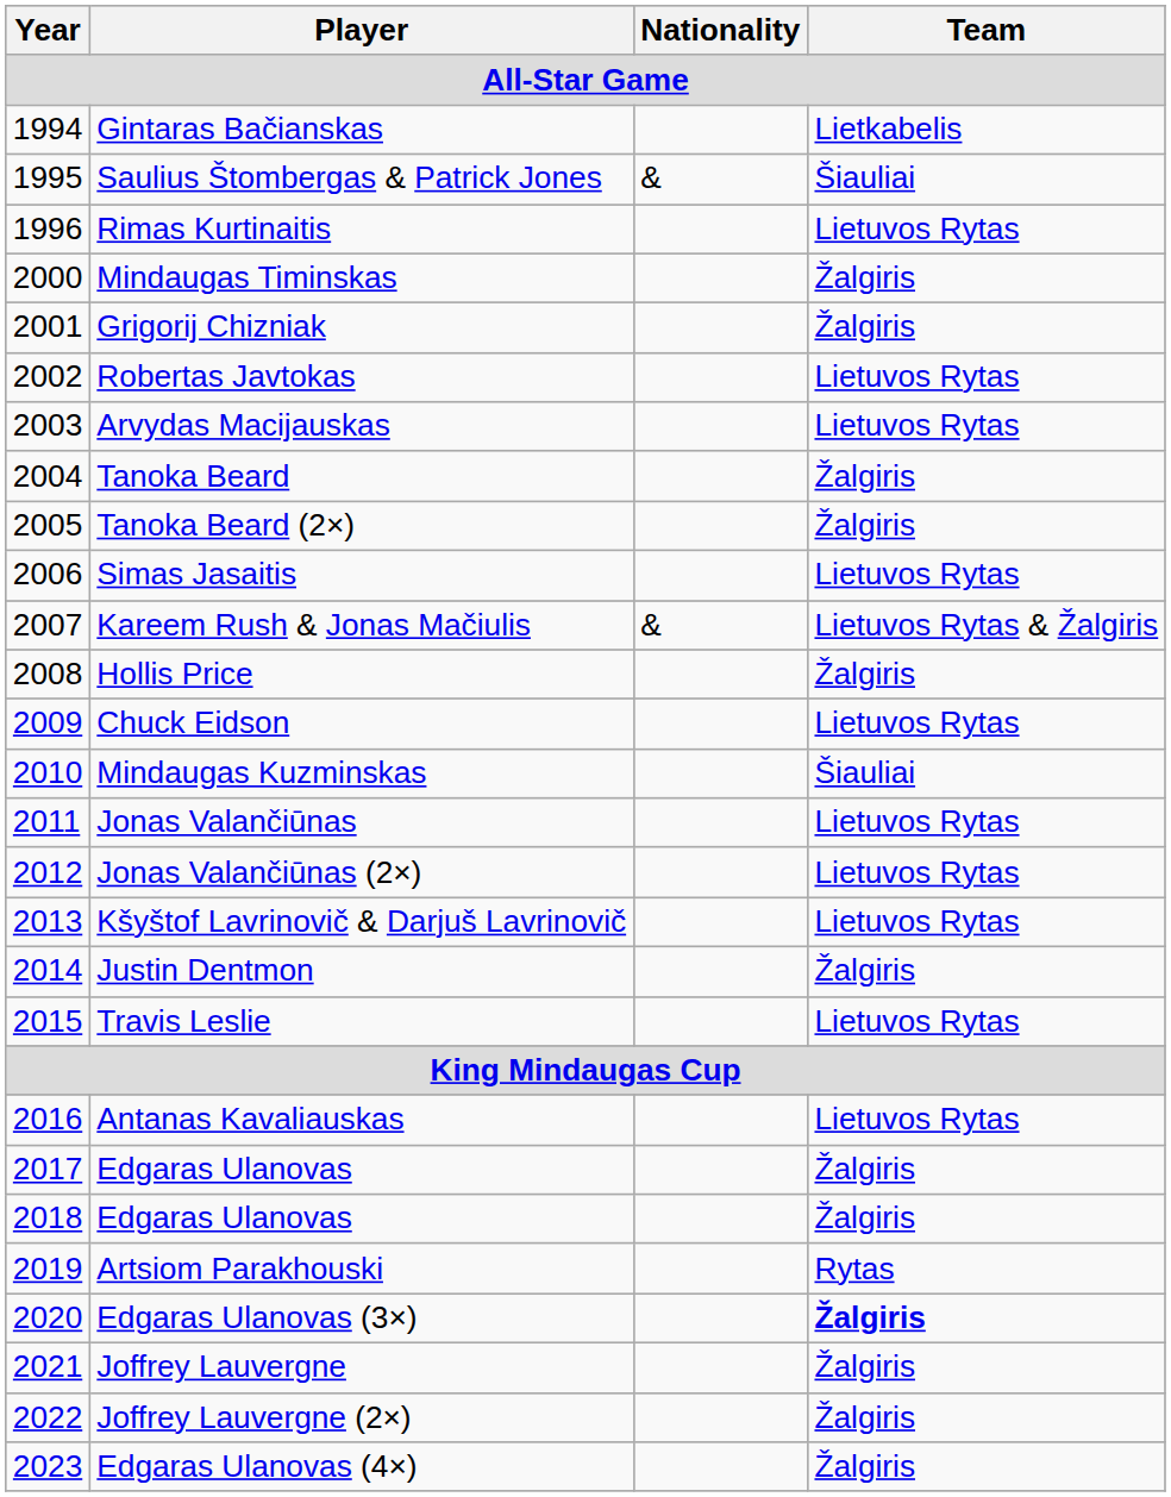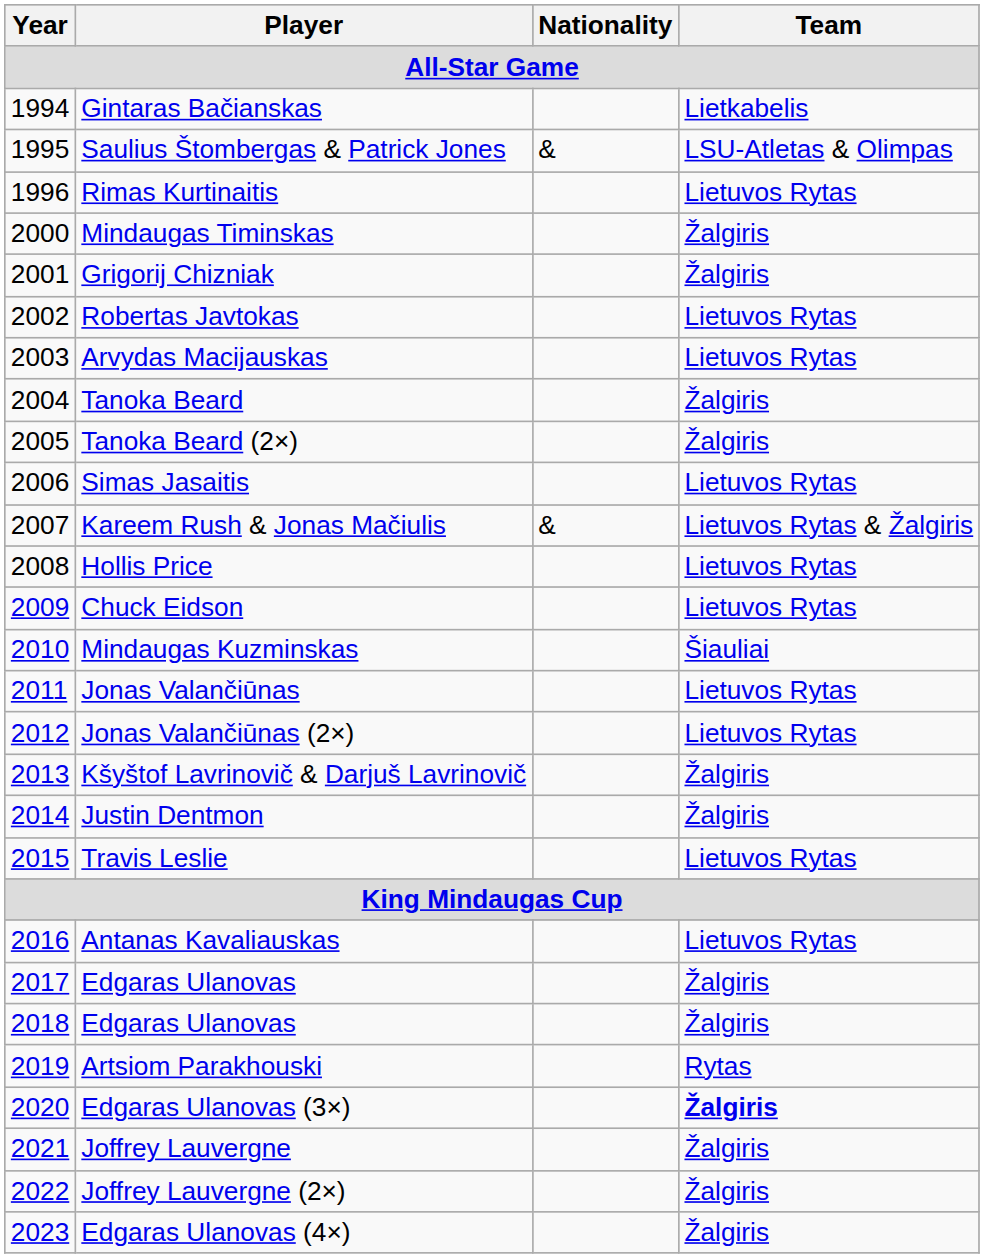 <table class="wikitable sortable">
 <tr>
 <th>Year</th>
 <th>Player</th>
 <th>Nationality</th>
 <th>Team</th>
 </tr>
 <tr>
 <th colspan="4" style="background:#dcdcdc; text-align:center"><a href='#'>All-Star Game</a></th>
 </tr>
 <tr>
 <td>1994</td>
 <td><a href='#'>Gintaras Bačianskas</a></td>
 <td></td>
 <td><a href='#'>Lietkabelis</a></td>
 </tr>
 <tr>
 <td>1995</td>
 <td><a href='#'>Saulius Štombergas</a> & <a href='#'>Patrick Jones</a></td>
 <td> & </td>
-<td><a href='#'>Šiauliai</a></td>
+<td><a href='#'>LSU-Atletas</a> & <a href='#'>Olimpas</a></td>
 </tr>
 <tr>
 <td>1996</td>
 <td><a href='#'>Rimas Kurtinaitis</a></td>
 <td></td>
 <td><a href='#'>Lietuvos Rytas</a></td>
 </tr>
 <tr>
 <td>2000</td>
 <td><a href='#'>Mindaugas Timinskas</a></td>
 <td></td>
 <td><a href='#'>Žalgiris</a></td>
 </tr>
 <tr>
 <td>2001</td>
 <td><a href='#'>Grigorij Chizniak</a></td>
 <td></td>
 <td><a href='#'>Žalgiris</a></td>
 </tr>
 <tr>
 <td>2002</td>
 <td><a href='#'>Robertas Javtokas</a></td>
 <td></td>
 <td><a href='#'>Lietuvos Rytas</a></td>
 </tr>
 <tr>
 <td>2003</td>
 <td><a href='#'>Arvydas Macijauskas</a></td>
 <td></td>
 <td><a href='#'>Lietuvos Rytas</a></td>
 </tr>
 <tr>
 <td>2004</td>
 <td><a href='#'>Tanoka Beard</a></td>
 <td></td>
 <td><a href='#'>Žalgiris</a></td>
 </tr>
 <tr>
 <td>2005</td>
 <td><a href='#'>Tanoka Beard</a> (2×)</td>
 <td></td>
 <td><a href='#'>Žalgiris</a></td>
 </tr>
 <tr>
 <td>2006</td>
 <td><a href='#'>Simas Jasaitis</a></td>
 <td></td>
 <td><a href='#'>Lietuvos Rytas</a></td>
 </tr>
 <tr>
 <td>2007</td>
 <td><a href='#'>Kareem Rush</a> & <a href='#'>Jonas Mačiulis</a></td>
 <td> & </td>
 <td><a href='#'>Lietuvos Rytas</a> & <a href='#'>Žalgiris</a></td>
 </tr>
 <tr>
 <td>2008</td>
 <td><a href='#'>Hollis Price</a></td>
 <td></td>
-<td><a href='#'>Žalgiris</a></td>
+<td><a href='#'>Lietuvos Rytas</a></td>
 </tr>
 <tr>
 <td><a href='#'>2009</a></td>
 <td><a href='#'>Chuck Eidson</a></td>
 <td></td>
 <td><a href='#'>Lietuvos Rytas</a></td>
 </tr>
 <tr>
 <td><a href='#'>2010</a></td>
 <td><a href='#'>Mindaugas Kuzminskas</a></td>
 <td></td>
 <td><a href='#'>Šiauliai</a></td>
 </tr>
 <tr>
 <td><a href='#'>2011</a></td>
 <td><a href='#'>Jonas Valančiūnas</a></td>
 <td></td>
 <td><a href='#'>Lietuvos Rytas</a></td>
 </tr>
 <tr>
 <td><a href='#'>2012</a></td>
 <td><a href='#'>Jonas Valančiūnas</a> (2×)</td>
 <td></td>
 <td><a href='#'>Lietuvos Rytas</a></td>
 </tr>
 <tr>
 <td><a href='#'>2013</a></td>
 <td><a href='#'>Kšyštof Lavrinovič</a> & <a href='#'>Darjuš Lavrinovič</a></td>
 <td></td>
-<td><a href='#'>Lietuvos Rytas</a></td>
+<td><a href='#'>Žalgiris</a></td>
 </tr>
 <tr>
 <td><a href='#'>2014</a></td>
 <td><a href='#'>Justin Dentmon</a></td>
 <td></td>
 <td><a href='#'>Žalgiris</a></td>
 </tr>
 <tr>
 <td><a href='#'>2015</a></td>
 <td><a href='#'>Travis Leslie</a></td>
 <td></td>
 <td><a href='#'>Lietuvos Rytas</a></td>
 </tr>
 <tr>
 <th colspan="4" style="background:#dcdcdc; text-align:center"><a href='#'>King Mindaugas Cup</a></th>
 </tr>
 <tr>
 <td><a href='#'>2016</a></td>
 <td><a href='#'>Antanas Kavaliauskas</a></td>
 <td></td>
 <td><a href='#'>Lietuvos Rytas</a></td>
 </tr>
 <tr>
 <td><a href='#'>2017</a></td>
 <td><a href='#'>Edgaras Ulanovas</a></td>
 <td></td>
 <td><a href='#'>Žalgiris</a></td>
 </tr>
 <tr>
 <td><a href='#'>2018</a></td>
 <td><a href='#'>Edgaras Ulanovas</a></td>
 <td></td>
 <td><a href='#'>Žalgiris</a></td>
 </tr>
 <tr>
 <td><a href='#'>2019</a></td>
 <td><a href='#'>Artsiom Parakhouski</a></td>
 <td></td>
 <td><a href='#'>Rytas</a></td>
 </tr>
 <tr>
 <td><a href='#'>2020</a></td>
 <td><a href='#'>Edgaras Ulanovas</a> (3×)</td>
 <td></td>
 <td><strong><a href='#'>Žalgiris</a></strong></td>
 </tr>
 <tr>
 <td><a href='#'>2021</a></td>
 <td><a href='#'>Joffrey Lauvergne</a></td>
 <td></td>
 <td><a href='#'>Žalgiris</a></td>
 </tr>
 <tr>
 <td><a href='#'>2022</a></td>
 <td><a href='#'>Joffrey Lauvergne</a> (2×)</td>
 <td></td>
 <td><a href='#'>Žalgiris</a></td>
 </tr>
 <tr>
 <td><a href='#'>2023</a></td>
 <td><a href='#'>Edgaras Ulanovas</a> (4×)</td>
 <td></td>
 <td><a href='#'>Žalgiris</a></td>
 </tr>
 </table>
